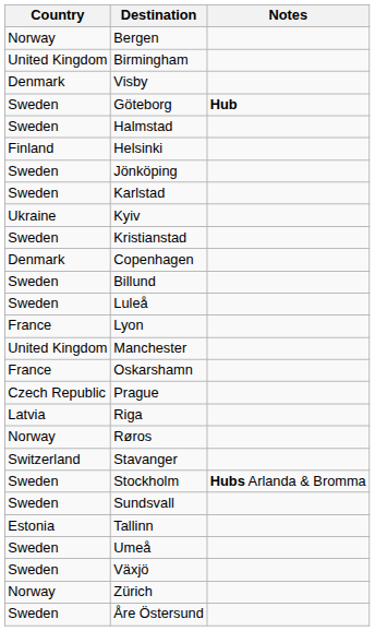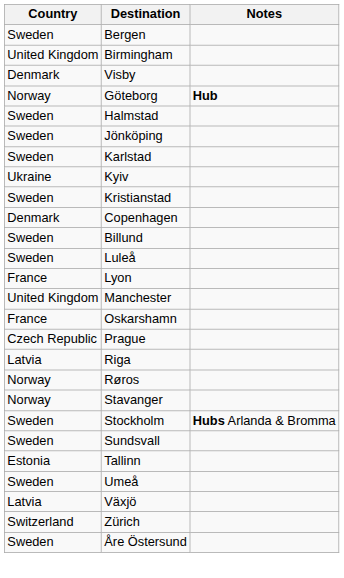 <table class="wikitable">
 <tr>
 <th>Country</th>
 <th>Destination</th>
 <th>Notes</th>
 </tr>
 <tr>
-<td>Norway</td>
+<td>Sweden</td>
 <td>Bergen</td>
 <td></td>
 </tr>
 <tr>
 <td>United Kingdom</td>
 <td>Birmingham</td>
 <td></td>
 </tr>
 <tr>
 <td>Denmark</td>
 <td>Visby</td>
 <td></td>
 </tr>
 <tr>
-<td>Sweden</td>
+<td>Norway</td>
 <td>Göteborg</td>
 <td><strong>Hub</strong></td>
 </tr>
 <tr>
 <td>Sweden</td>
 <td>Halmstad</td>
-<td></td>
-</tr>
-<tr>
-<td>Finland</td>
-<td>Helsinki</td>
 <td></td>
 </tr>
 <tr>
 <td>Sweden</td>
 <td>Jönköping</td>
 <td></td>
 </tr>
 <tr>
 <td>Sweden</td>
 <td>Karlstad</td>
 <td></td>
 </tr>
 <tr>
 <td>Ukraine</td>
 <td>Kyiv</td>
 <td></td>
 </tr>
 <tr>
 <td>Sweden</td>
 <td>Kristianstad</td>
 <td></td>
 </tr>
 <tr>
 <td>Denmark</td>
 <td>Copenhagen</td>
 <td></td>
 </tr>
 <tr>
 <td>Sweden</td>
 <td>Billund</td>
 <td></td>
 </tr>
 <tr>
 <td>Sweden</td>
 <td>Luleå</td>
 <td></td>
 </tr>
 <tr>
 <td>France</td>
 <td>Lyon</td>
 <td></td>
 </tr>
 <tr>
 <td>United Kingdom</td>
 <td>Manchester</td>
 <td></td>
 </tr>
 <tr>
 <td>France</td>
 <td>Oskarshamn</td>
 <td></td>
 </tr>
 <tr>
 <td>Czech Republic</td>
 <td>Prague</td>
 <td></td>
 </tr>
 <tr>
 <td>Latvia</td>
 <td>Riga</td>
 <td></td>
 </tr>
 <tr>
 <td>Norway</td>
 <td>Røros</td>
 <td></td>
 </tr>
 <tr>
-<td>Switzerland</td>
+<td>Norway</td>
 <td>Stavanger</td>
 <td></td>
 </tr>
 <tr>
 <td>Sweden</td>
 <td>Stockholm</td>
 <td><strong>Hubs</strong> Arlanda & Bromma</td>
 </tr>
 <tr>
 <td>Sweden</td>
 <td>Sundsvall</td>
 <td></td>
 </tr>
 <tr>
 <td>Estonia</td>
 <td>Tallinn</td>
 <td></td>
 </tr>
 <tr>
 <td>Sweden</td>
 <td>Umeå</td>
 <td></td>
 </tr>
 <tr>
-<td>Sweden</td>
+<td>Latvia</td>
 <td>Växjö</td>
 <td></td>
 </tr>
 <tr>
-<td>Norway</td>
+<td>Switzerland</td>
 <td>Zürich</td>
 <td></td>
 </tr>
 <tr>
 <td>Sweden</td>
 <td>Åre Östersund</td>
 <td></td>
 </tr>
 </table>
